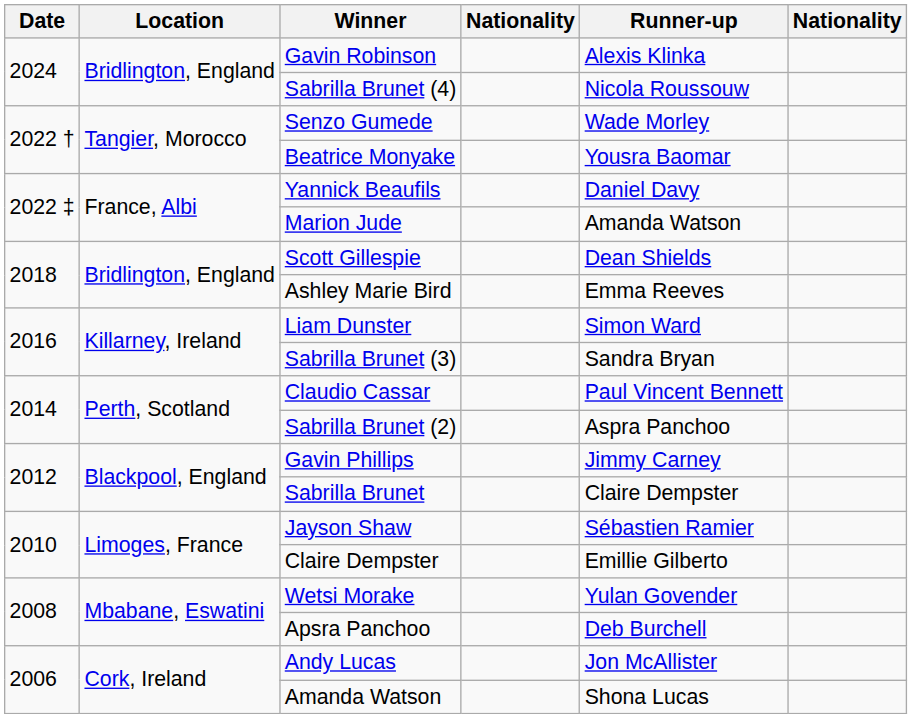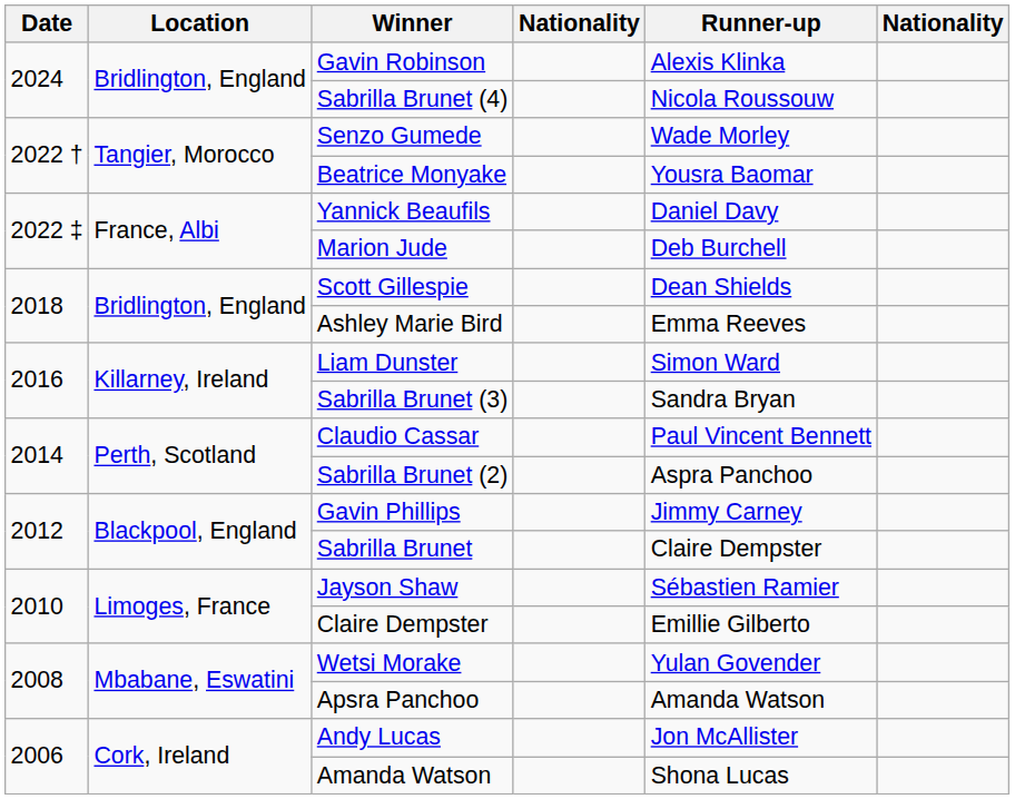 <table class="wikitable">
 <tr>
 <th>Date</th>
 <th>Location</th>
 <th>Winner</th>
 <th>Nationality</th>
 <th>Runner-up</th>
 <th>Nationality</th>
 </tr>
 <tr>
 <td rowspan="2">2024</td>
 <td rowspan="2"><a href='#'>Bridlington</a>, England</td>
 <td><a href='#'>Gavin Robinson</a></td>
 <td></td>
 <td><a href='#'>Alexis Klinka</a></td>
 <td></td>
 </tr>
 <tr>
 <td><a href='#'>Sabrilla Brunet</a> (4)</td>
 <td></td>
 <td><a href='#'>Nicola Roussouw</a></td>
 <td></td>
 </tr>
 <tr>
 <td rowspan="2">2022 †</td>
 <td rowspan="2"><a href='#'>Tangier</a>, Morocco</td>
 <td><a href='#'>Senzo Gumede</a></td>
 <td></td>
 <td><a href='#'>Wade Morley</a></td>
 <td></td>
 </tr>
 <tr>
 <td><a href='#'>Beatrice Monyake</a></td>
 <td></td>
 <td><a href='#'>Yousra Baomar</a></td>
 <td></td>
 </tr>
 <tr>
 <td rowspan="2">2022 ‡</td>
 <td rowspan="2">France, <a href='#'>Albi</a></td>
 <td><a href='#'>Yannick Beaufils</a></td>
 <td></td>
 <td><a href='#'>Daniel Davy</a></td>
 <td></td>
 </tr>
 <tr>
 <td><a href='#'>Marion Jude</a></td>
 <td></td>
-<td>Amanda Watson</td>
+<td><a href='#'>Deb Burchell</a></td>
 <td></td>
 </tr>
 <tr>
 <td rowspan="2">2018</td>
 <td rowspan="2"><a href='#'>Bridlington</a>, England</td>
 <td><a href='#'>Scott Gillespie</a></td>
 <td></td>
 <td><a href='#'>Dean Shields</a></td>
 <td></td>
 </tr>
 <tr>
 <td>Ashley Marie Bird</td>
 <td></td>
 <td>Emma Reeves</td>
 <td></td>
 </tr>
 <tr>
 <td rowspan="2">2016</td>
 <td rowspan="2"><a href='#'>Killarney</a>, Ireland</td>
 <td><a href='#'>Liam Dunster</a></td>
 <td></td>
 <td><a href='#'>Simon Ward</a></td>
 <td></td>
 </tr>
 <tr>
 <td><a href='#'>Sabrilla Brunet</a> (3)</td>
 <td></td>
 <td>Sandra Bryan</td>
 <td></td>
 </tr>
 <tr>
 <td rowspan="2">2014</td>
 <td rowspan="2"><a href='#'>Perth</a>, Scotland</td>
 <td><a href='#'>Claudio Cassar</a></td>
 <td></td>
 <td><a href='#'>Paul Vincent Bennett</a></td>
 <td></td>
 </tr>
 <tr>
 <td><a href='#'>Sabrilla Brunet</a> (2)</td>
 <td></td>
 <td>Aspra Panchoo</td>
 <td></td>
 </tr>
 <tr>
 <td rowspan="2">2012</td>
 <td rowspan="2"><a href='#'>Blackpool</a>, England</td>
 <td><a href='#'>Gavin Phillips</a></td>
 <td></td>
 <td><a href='#'>Jimmy Carney</a></td>
 <td></td>
 </tr>
 <tr>
 <td><a href='#'>Sabrilla Brunet</a></td>
 <td></td>
 <td>Claire Dempster</td>
 <td></td>
 </tr>
 <tr>
 <td rowspan="2">2010</td>
 <td rowspan="2"><a href='#'>Limoges</a>, France</td>
 <td><a href='#'>Jayson Shaw</a></td>
 <td></td>
 <td><a href='#'>Sébastien Ramier</a></td>
 <td></td>
 </tr>
 <tr>
 <td>Claire Dempster</td>
 <td></td>
 <td>Emillie Gilberto</td>
 <td></td>
 </tr>
 <tr>
 <td rowspan="2">2008</td>
 <td rowspan="2"><a href='#'>Mbabane</a>, <a href='#'>Eswatini</a></td>
 <td><a href='#'>Wetsi Morake</a></td>
 <td></td>
 <td><a href='#'>Yulan Govender</a></td>
 <td></td>
 </tr>
 <tr>
 <td>Apsra Panchoo</td>
 <td></td>
-<td><a href='#'>Deb Burchell</a></td>
+<td>Amanda Watson</td>
 <td></td>
 </tr>
 <tr>
 <td rowspan="2">2006</td>
 <td rowspan="2"><a href='#'>Cork</a>, Ireland</td>
 <td><a href='#'>Andy Lucas</a></td>
 <td></td>
 <td><a href='#'>Jon McAllister</a></td>
 <td></td>
 </tr>
 <tr>
 <td>Amanda Watson</td>
 <td></td>
 <td>Shona Lucas</td>
 <td></td>
 </tr>
 </table>
